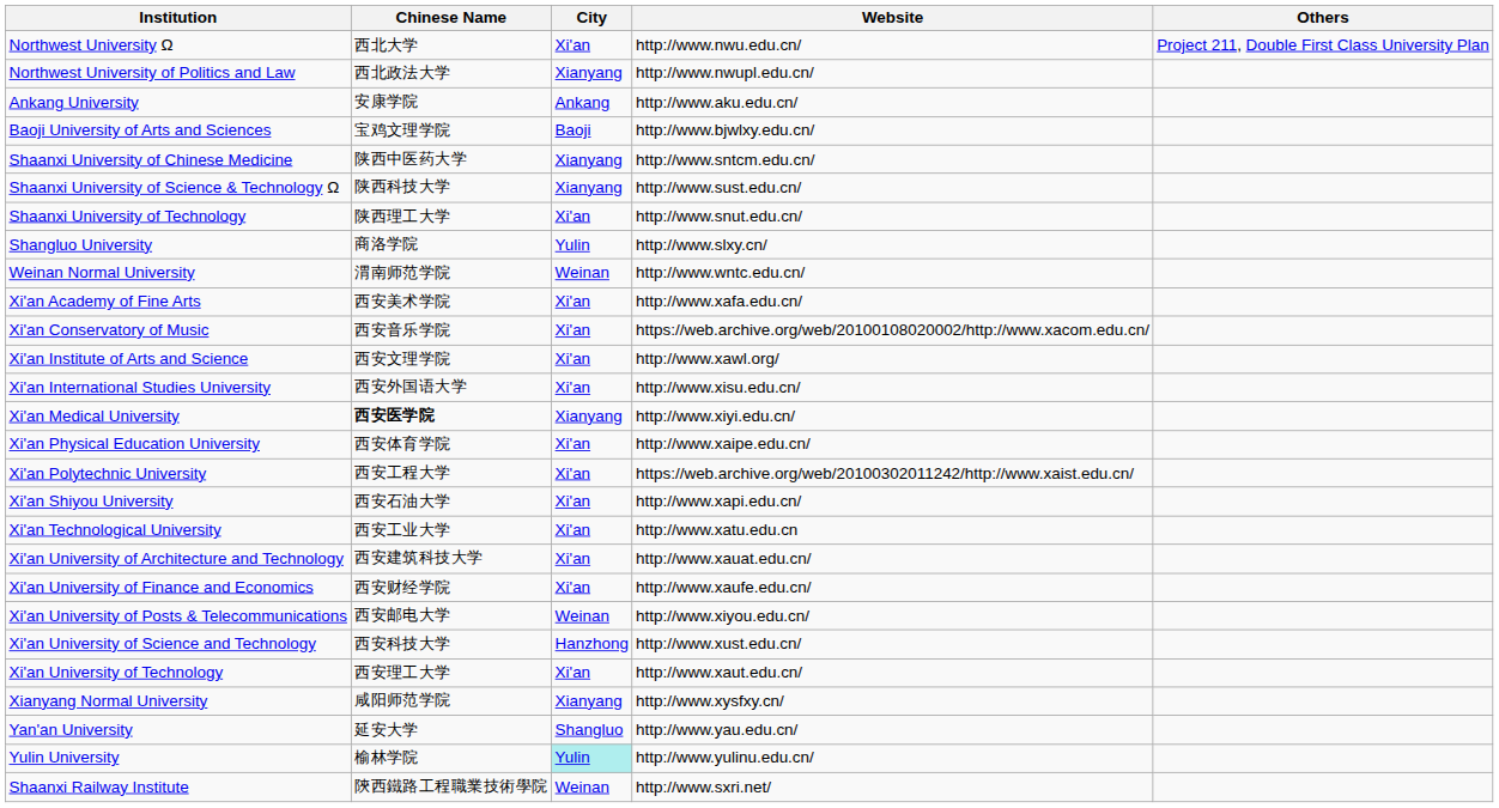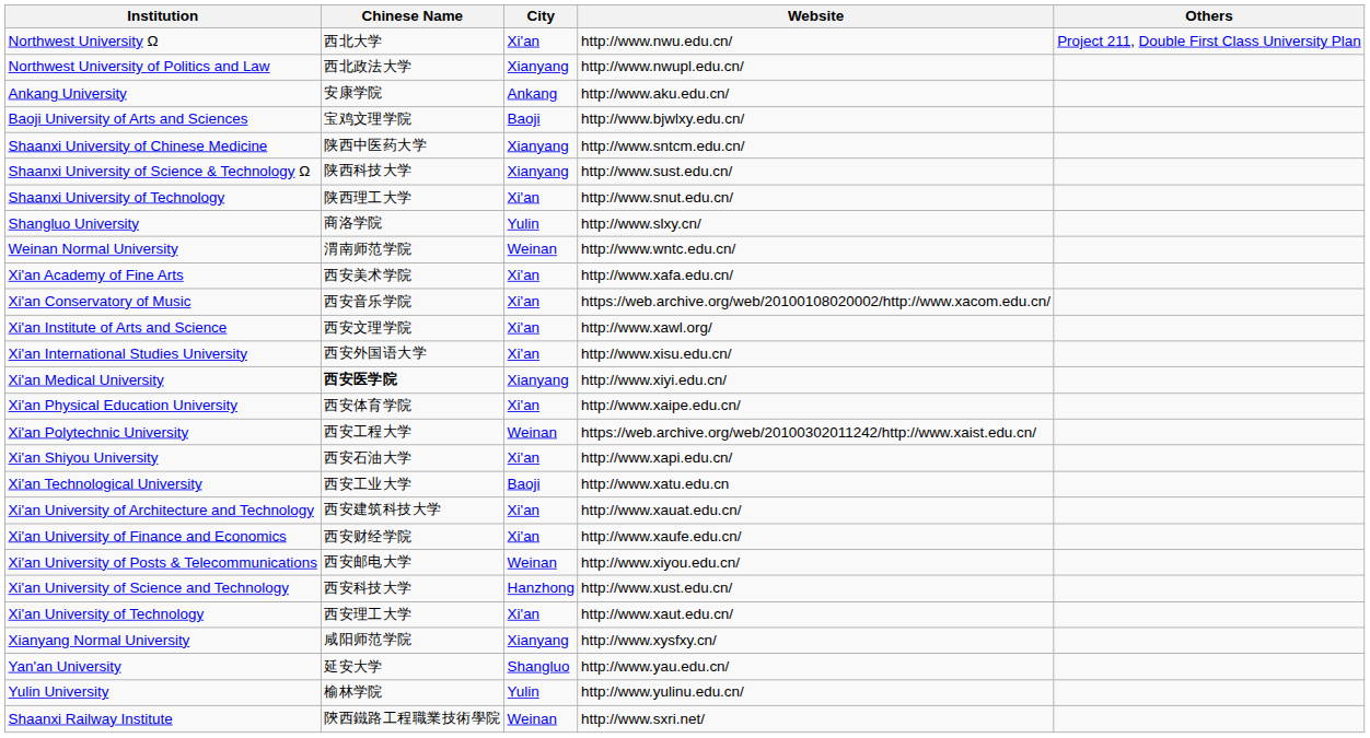 <table class="wikitable sortable">
 <tr>
 <th>Institution</th>
 <th>Chinese Name</th>
 <th>City</th>
 <th>Website</th>
 <th>Others</th>
 </tr>
 <tr>
 <td><a href='#'>Northwest University</a>  Ω</td>
 <td>西北大学</td>
 <td><a href='#'>Xi'an</a></td>
 <td>http://www.nwu.edu.cn/</td>
 <td><a href='#'>Project 211</a>, <a href='#'>Double First Class University Plan</a></td>
 </tr>
 <tr>
 <td><a href='#'>Northwest University of Politics and Law</a></td>
 <td>西北政法大学</td>
 <td><a href='#'>Xianyang</a></td>
 <td>http://www.nwupl.edu.cn/</td>
 <td></td>
 </tr>
 <tr>
 <td><a href='#'>Ankang University</a></td>
 <td>安康学院</td>
 <td><a href='#'>Ankang</a></td>
 <td>http://www.aku.edu.cn/</td>
 <td></td>
 </tr>
 <tr>
 <td><a href='#'>Baoji University of Arts and Sciences</a></td>
 <td>宝鸡文理学院</td>
 <td><a href='#'>Baoji</a></td>
 <td>http://www.bjwlxy.edu.cn/</td>
 <td></td>
 </tr>
 <tr>
 <td><a href='#'>Shaanxi University of Chinese Medicine</a></td>
 <td>陕西中医药大学</td>
 <td><a href='#'>Xianyang</a></td>
 <td>http://www.sntcm.edu.cn/</td>
 <td></td>
 </tr>
 <tr>
 <td><a href='#'>Shaanxi University of Science & Technology</a> Ω</td>
 <td>陕西科技大学</td>
 <td><a href='#'>Xianyang</a></td>
 <td>http://www.sust.edu.cn/</td>
 <td></td>
 </tr>
 <tr>
 <td><a href='#'>Shaanxi University of Technology</a></td>
 <td>陕西理工大学</td>
 <td><a href='#'>Xi'an</a></td>
 <td>http://www.snut.edu.cn/</td>
 <td></td>
 </tr>
 <tr>
 <td><a href='#'>Shangluo University</a></td>
 <td>商洛学院</td>
 <td><a href='#'>Yulin</a></td>
 <td>http://www.slxy.cn/</td>
 <td></td>
 </tr>
 <tr>
 <td><a href='#'>Weinan Normal University</a></td>
 <td>渭南师范学院</td>
 <td><a href='#'>Weinan</a></td>
 <td>http://www.wntc.edu.cn/</td>
 <td></td>
 </tr>
 <tr>
 <td><a href='#'>Xi'an Academy of Fine Arts</a></td>
 <td>西安美术学院</td>
 <td><a href='#'>Xi'an</a></td>
 <td>http://www.xafa.edu.cn/</td>
 <td></td>
 </tr>
 <tr>
 <td><a href='#'>Xi'an Conservatory of Music</a></td>
 <td>西安音乐学院</td>
 <td><a href='#'>Xi'an</a></td>
 <td>https://web.archive.org/web/20100108020002/http://www.xacom.edu.cn/</td>
 <td></td>
 </tr>
 <tr>
 <td><a href='#'>Xi'an Institute of Arts and Science</a></td>
 <td>西安文理学院</td>
 <td><a href='#'>Xi'an</a></td>
 <td>http://www.xawl.org/</td>
 <td></td>
 </tr>
 <tr>
 <td><a href='#'>Xi'an International Studies University</a></td>
 <td>西安外国语大学</td>
 <td><a href='#'>Xi'an</a></td>
 <td>http://www.xisu.edu.cn/</td>
 <td></td>
 </tr>
 <tr>
 <td><a href='#'>Xi'an Medical University</a></td>
 <td><strong>西安医学院</strong></td>
 <td><a href='#'>Xianyang</a></td>
 <td>http://www.xiyi.edu.cn/</td>
 <td></td>
 </tr>
 <tr>
 <td><a href='#'>Xi'an Physical Education University</a></td>
 <td>西安体育学院</td>
 <td><a href='#'>Xi'an</a></td>
 <td>http://www.xaipe.edu.cn/</td>
 <td></td>
 </tr>
 <tr>
 <td><a href='#'>Xi'an Polytechnic University</a></td>
 <td>西安工程大学</td>
-<td><a href='#'>Xi'an</a></td>
+<td><a href='#'>Weinan</a></td>
 <td>https://web.archive.org/web/20100302011242/http://www.xaist.edu.cn/</td>
 <td></td>
 </tr>
 <tr>
 <td><a href='#'>Xi'an Shiyou University</a></td>
 <td>西安石油大学</td>
 <td><a href='#'>Xi'an</a></td>
 <td>http://www.xapi.edu.cn/</td>
 <td></td>
 </tr>
 <tr>
 <td><a href='#'>Xi'an Technological University</a></td>
 <td>西安工业大学</td>
-<td><a href='#'>Xi'an</a></td>
+<td><a href='#'>Baoji</a></td>
 <td>http://www.xatu.edu.cn</td>
 <td></td>
 </tr>
 <tr>
 <td><a href='#'>Xi'an University of Architecture and Technology</a></td>
 <td>西安建筑科技大学</td>
 <td><a href='#'>Xi'an</a></td>
 <td>http://www.xauat.edu.cn/</td>
 <td></td>
 </tr>
 <tr>
 <td><a href='#'>Xi'an University of Finance and Economics</a></td>
 <td>西安财经学院</td>
 <td><a href='#'>Xi'an</a></td>
 <td>http://www.xaufe.edu.cn/</td>
 <td></td>
 </tr>
 <tr>
 <td><a href='#'>Xi'an University of Posts & Telecommunications</a></td>
 <td>西安邮电大学</td>
 <td><a href='#'>Weinan</a></td>
 <td>http://www.xiyou.edu.cn/</td>
 <td></td>
 </tr>
 <tr>
 <td><a href='#'>Xi'an University of Science and Technology</a></td>
 <td>西安科技大学</td>
 <td><a href='#'>Hanzhong</a></td>
 <td>http://www.xust.edu.cn/</td>
 <td></td>
 </tr>
 <tr>
 <td><a href='#'>Xi'an University of Technology</a></td>
 <td>西安理工大学</td>
 <td><a href='#'>Xi'an</a></td>
 <td>http://www.xaut.edu.cn/</td>
 <td></td>
 </tr>
 <tr>
 <td><a href='#'>Xianyang Normal University</a></td>
 <td>咸阳师范学院</td>
 <td><a href='#'>Xianyang</a></td>
 <td>http://www.xysfxy.cn/</td>
 <td></td>
 </tr>
 <tr>
 <td><a href='#'>Yan'an University</a></td>
 <td>延安大学</td>
 <td><a href='#'>Shangluo</a></td>
 <td>http://www.yau.edu.cn/</td>
 <td></td>
 </tr>
 <tr>
 <td><a href='#'>Yulin University</a></td>
 <td>榆林学院</td>
-<td style="background: paleturquoise;"><a href='#'>Yulin</a></td>
+<td><a href='#'>Yulin</a></td>
 <td>http://www.yulinu.edu.cn/</td>
 <td></td>
 </tr>
 <tr>
 <td><a href='#'>Shaanxi Railway Institute</a></td>
 <td>陝西鐵路工程職業技術學院</td>
 <td><a href='#'>Weinan</a></td>
 <td>http://www.sxri.net/</td>
 <td></td>
 </tr>
 </table>
